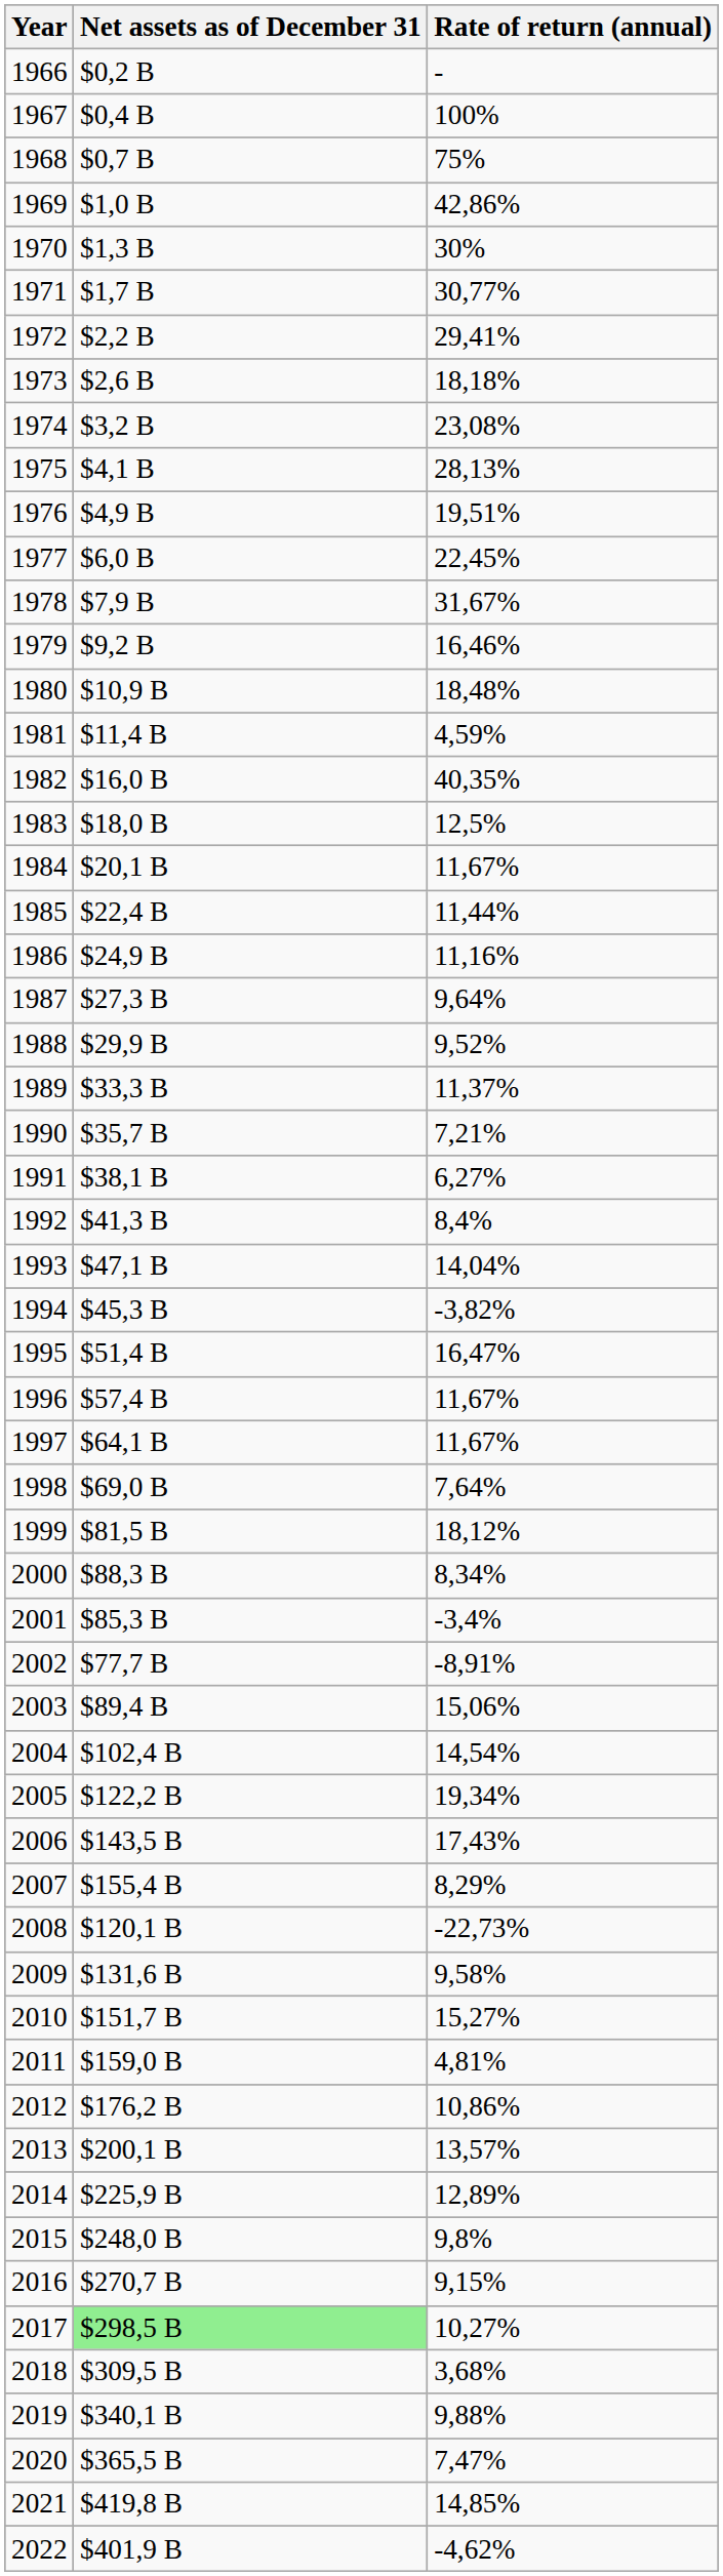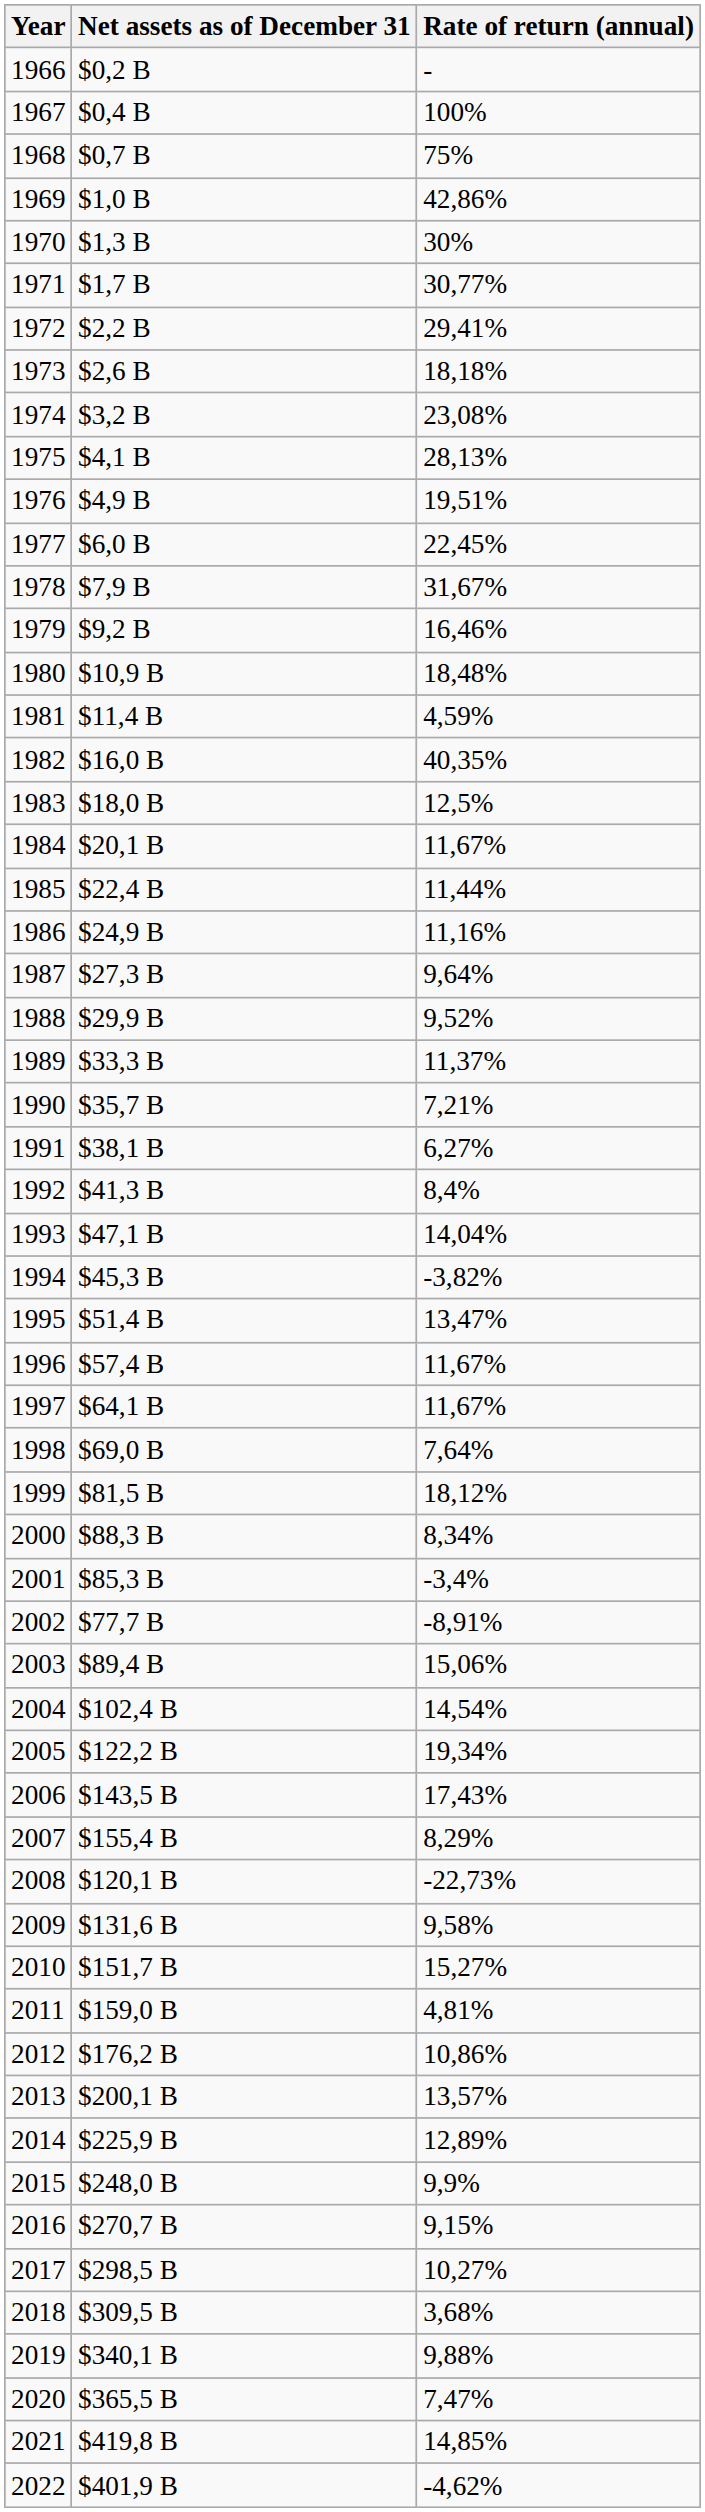 <table class="wikitable sortable mw-collapsible mw-collapsed">
 <tr>
 <th>Year</th>
 <th>Net assets as of December 31</th>
 <th>Rate of return (annual)</th>
 </tr>
 <tr>
 <td>1966</td>
 <td>$0,2 B</td>
 <td>-</td>
 </tr>
 <tr>
 <td>1967</td>
 <td>$0,4 B</td>
 <td>100%</td>
 </tr>
 <tr>
 <td>1968</td>
 <td>$0,7 B</td>
 <td>75%</td>
 </tr>
 <tr>
 <td>1969</td>
 <td>$1,0 B</td>
 <td>42,86%</td>
 </tr>
 <tr>
 <td>1970</td>
 <td>$1,3 B</td>
 <td>30%</td>
 </tr>
 <tr>
 <td>1971</td>
 <td>$1,7 B</td>
 <td>30,77%</td>
 </tr>
 <tr>
 <td>1972</td>
 <td>$2,2 B</td>
 <td>29,41%</td>
 </tr>
 <tr>
 <td>1973</td>
 <td>$2,6 B</td>
 <td>18,18%</td>
 </tr>
 <tr>
 <td>1974</td>
 <td>$3,2 B</td>
 <td>23,08%</td>
 </tr>
 <tr>
 <td>1975</td>
 <td>$4,1 B</td>
 <td>28,13%</td>
 </tr>
 <tr>
 <td>1976</td>
 <td>$4,9 B</td>
 <td>19,51%</td>
 </tr>
 <tr>
 <td>1977</td>
 <td>$6,0 B</td>
 <td>22,45%</td>
 </tr>
 <tr>
 <td>1978</td>
 <td>$7,9 B</td>
 <td>31,67%</td>
 </tr>
 <tr>
 <td>1979</td>
 <td>$9,2 B</td>
 <td>16,46%</td>
 </tr>
 <tr>
 <td>1980</td>
 <td>$10,9 B</td>
 <td>18,48%</td>
 </tr>
 <tr>
 <td>1981</td>
 <td>$11,4 B</td>
 <td>4,59%</td>
 </tr>
 <tr>
 <td>1982</td>
 <td>$16,0 B</td>
 <td>40,35%</td>
 </tr>
 <tr>
 <td>1983</td>
 <td>$18,0 B</td>
 <td>12,5%</td>
 </tr>
 <tr>
 <td>1984</td>
 <td>$20,1 B</td>
 <td>11,67%</td>
 </tr>
 <tr>
 <td>1985</td>
 <td>$22,4 B</td>
 <td>11,44%</td>
 </tr>
 <tr>
 <td>1986</td>
 <td>$24,9 B</td>
 <td>11,16%</td>
 </tr>
 <tr>
 <td>1987</td>
 <td>$27,3 B</td>
 <td>9,64%</td>
 </tr>
 <tr>
 <td>1988</td>
 <td>$29,9 B</td>
 <td>9,52%</td>
 </tr>
 <tr>
 <td>1989</td>
 <td>$33,3 B</td>
 <td>11,37%</td>
 </tr>
 <tr>
 <td>1990</td>
 <td>$35,7 B</td>
 <td>7,21%</td>
 </tr>
 <tr>
 <td>1991</td>
 <td>$38,1 B</td>
 <td>6,27%</td>
 </tr>
 <tr>
 <td>1992</td>
 <td>$41,3 B</td>
 <td>8,4%</td>
 </tr>
 <tr>
 <td>1993</td>
 <td>$47,1 B</td>
 <td>14,04%</td>
 </tr>
 <tr>
 <td>1994</td>
 <td>$45,3 B</td>
 <td>-3,82%</td>
 </tr>
 <tr>
 <td>1995</td>
 <td>$51,4 B</td>
-<td>16,47%</td>
+<td>13,47%</td>
 </tr>
 <tr>
 <td>1996</td>
 <td>$57,4 B</td>
 <td>11,67%</td>
 </tr>
 <tr>
 <td>1997</td>
 <td>$64,1 B</td>
 <td>11,67%</td>
 </tr>
 <tr>
 <td>1998</td>
 <td>$69,0 B</td>
 <td>7,64%</td>
 </tr>
 <tr>
 <td>1999</td>
 <td>$81,5 B</td>
 <td>18,12%</td>
 </tr>
 <tr>
 <td>2000</td>
 <td>$88,3 B</td>
 <td>8,34%</td>
 </tr>
 <tr>
 <td>2001</td>
 <td>$85,3 B</td>
 <td>-3,4%</td>
 </tr>
 <tr>
 <td>2002</td>
 <td>$77,7 B</td>
 <td>-8,91%</td>
 </tr>
 <tr>
 <td>2003</td>
 <td>$89,4 B</td>
 <td>15,06%</td>
 </tr>
 <tr>
 <td>2004</td>
 <td>$102,4 B</td>
 <td>14,54%</td>
 </tr>
 <tr>
 <td>2005</td>
 <td>$122,2 B</td>
 <td>19,34%</td>
 </tr>
 <tr>
 <td>2006</td>
 <td>$143,5 B</td>
 <td>17,43%</td>
 </tr>
 <tr>
 <td>2007</td>
 <td>$155,4 B</td>
 <td>8,29%</td>
 </tr>
 <tr>
 <td>2008</td>
 <td>$120,1 B</td>
 <td>-22,73%</td>
 </tr>
 <tr>
 <td>2009</td>
 <td>$131,6 B</td>
 <td>9,58%</td>
 </tr>
 <tr>
 <td>2010</td>
 <td>$151,7 B</td>
 <td>15,27%</td>
 </tr>
 <tr>
 <td>2011</td>
 <td>$159,0 B</td>
 <td>4,81%</td>
 </tr>
 <tr>
 <td>2012</td>
 <td>$176,2 B</td>
 <td>10,86%</td>
 </tr>
 <tr>
 <td>2013</td>
 <td>$200,1 B</td>
 <td>13,57%</td>
 </tr>
 <tr>
 <td>2014</td>
 <td>$225,9 B</td>
 <td>12,89%</td>
 </tr>
 <tr>
 <td>2015</td>
 <td>$248,0 B</td>
-<td>9,8%</td>
+<td>9,9%</td>
 </tr>
 <tr>
 <td>2016</td>
 <td>$270,7 B</td>
 <td>9,15%</td>
 </tr>
 <tr>
 <td>2017</td>
-<td style="background: lightgreen;">$298,5 B</td>
+<td>$298,5 B</td>
 <td>10,27%</td>
 </tr>
 <tr>
 <td>2018</td>
 <td>$309,5 B</td>
 <td>3,68%</td>
 </tr>
 <tr>
 <td>2019</td>
 <td>$340,1 B</td>
 <td>9,88%</td>
 </tr>
 <tr>
 <td>2020</td>
 <td>$365,5 B</td>
 <td>7,47%</td>
 </tr>
 <tr>
 <td>2021</td>
 <td>$419,8 B</td>
 <td>14,85%</td>
 </tr>
 <tr>
 <td>2022</td>
 <td>$401,9 B</td>
 <td>-4,62%</td>
 </tr>
 </table>
